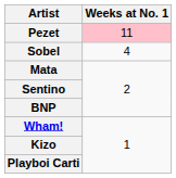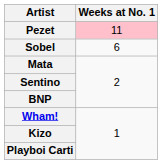 <table class="wikitable plainrowheaders" style="text-align:center;">
 <tr>
 <th>Artist</th>
 <th>Weeks at No. 1</th>
 </tr>
 <tr>
 <th scope="row">Pezet</th>
 <td style="background: pink;">11</td>
 </tr>
 <tr>
 <th scope="row">Sobel</th>
-<td>4</td>
+<td>6</td>
 </tr>
 <tr>
 <th scope="row">Mata</th>
 <td rowspan="3">2</td>
 </tr>
 <tr>
 <th scope="row">Sentino</th>
 </tr>
 <tr>
 <th scope="row">BNP</th>
 </tr>
 <tr>
 <th scope="row"><a href='#'>Wham!</a></th>
 <td rowspan="3">1</td>
 </tr>
 <tr>
 <th scope="row">Kizo</th>
 </tr>
 <tr>
 <th scope="row">Playboi Carti</th>
 </tr>
 </table>
